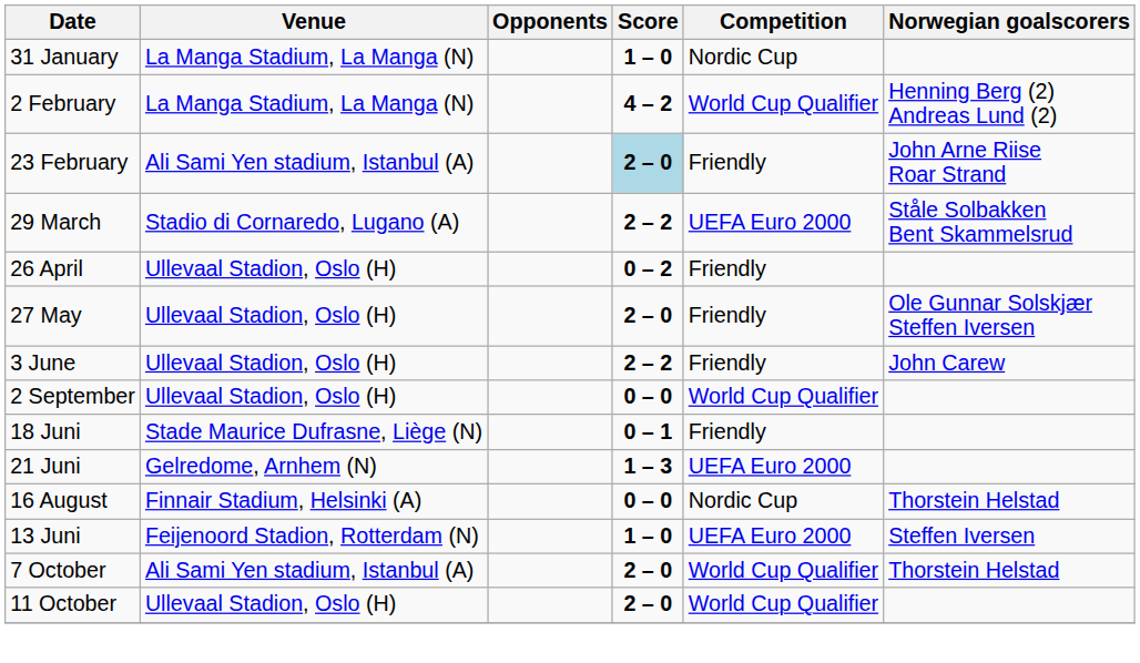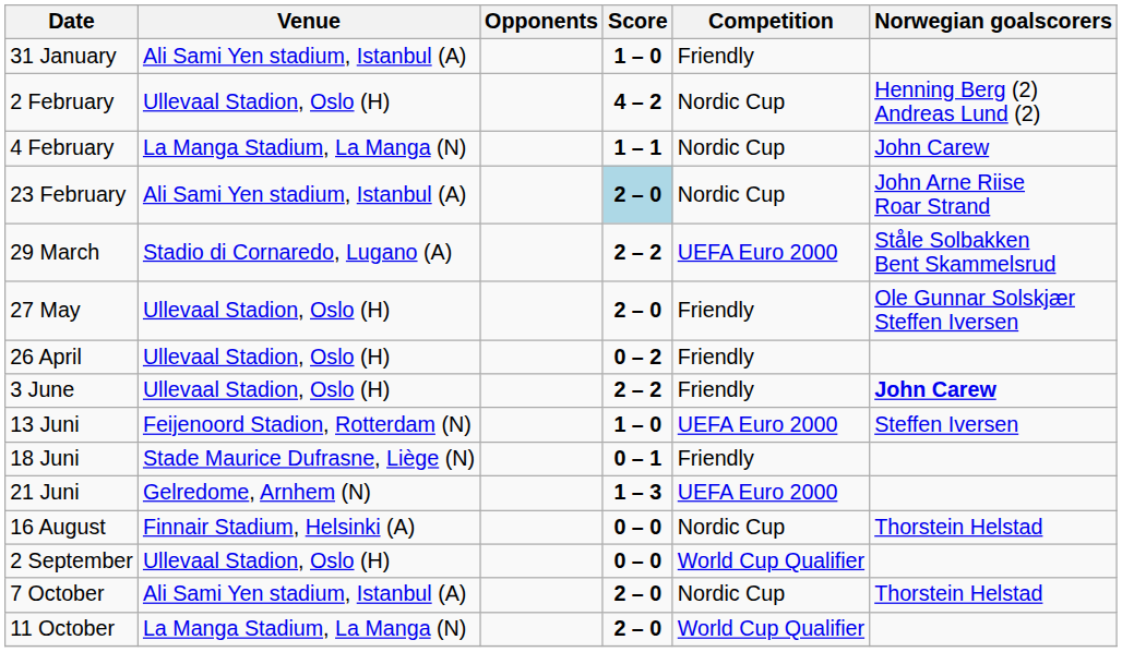 <table class="wikitable">
 <tr>
 <th>Date</th>
 <th>Venue</th>
 <th>Opponents</th>
 <th>Score</th>
 <th>Competition</th>
 <th>Norwegian goalscorers</th>
 </tr>
 <tr>
 <td>31 January</td>
-<td><a href='#'>La Manga Stadium</a>, <a href='#'>La Manga</a> (N)</td>
+<td><a href='#'>Ali Sami Yen stadium</a>, <a href='#'>Istanbul</a> (A)</td>
 <td></td>
 <td align=center><strong>1 – 0</strong><br></td>
-<td>Nordic Cup</td>
+<td>Friendly</td>
 <td></td>
 </tr>
 <tr>
 <td>2 February</td>
+<td><a href='#'>Ullevaal Stadion</a>, <a href='#'>Oslo</a> (H)</td>
+<td></td>
+<td align=center><strong>4 – 2</strong></td>
+<td>Nordic Cup</td>
+<td><a href='#'>Henning Berg</a> (2)<br><a href='#'>Andreas Lund</a> (2)</td>
+</tr>
+<tr>
+<td>4 February</td>
 <td><a href='#'>La Manga Stadium</a>, <a href='#'>La Manga</a> (N)</td>
 <td></td>
-<td align=center><strong>4 – 2</strong></td>
-<td><a href='#'>World Cup Qualifier</a></td>
-<td><a href='#'>Henning Berg</a> (2)<br><a href='#'>Andreas Lund</a> (2)</td>
+<td align=center><strong>1 – 1</strong></td>
+<td>Nordic Cup</td>
+<td><a href='#'>John Carew</a></td>
 </tr>
 <tr>
 <td>23 February</td>
 <td><a href='#'>Ali Sami Yen stadium</a>, <a href='#'>Istanbul</a> (A)</td>
 <td></td>
 <td align=center style="background: lightblue;"><strong>2 – 0</strong></td>
-<td>Friendly</td>
+<td>Nordic Cup</td>
 <td><a href='#'>John Arne Riise</a><br><a href='#'>Roar Strand</a></td>
 </tr>
 <tr>
 <td>29 March</td>
 <td><a href='#'>Stadio di Cornaredo</a>, <a href='#'>Lugano</a> (A)</td>
 <td></td>
 <td align=center><strong>2 – 2</strong></td>
 <td><a href='#'>UEFA Euro 2000</a></td>
 <td><a href='#'>Ståle Solbakken</a><br><a href='#'>Bent Skammelsrud</a></td>
 </tr>
 <tr>
+<td>27 May</td>
+<td><a href='#'>Ullevaal Stadion</a>, <a href='#'>Oslo</a> (H)</td>
+<td></td>
+<td align=center><strong>2 – 0</strong></td>
+<td>Friendly</td>
+<td><a href='#'>Ole Gunnar Solskjær</a><br><a href='#'>Steffen Iversen</a></td>
+</tr>
+<tr>
 <td>26 April</td>
 <td><a href='#'>Ullevaal Stadion</a>, <a href='#'>Oslo</a> (H)</td>
 <td></td>
 <td align=center><strong>0 – 2</strong></td>
 <td>Friendly</td>
 <td></td>
 </tr>
 <tr>
-<td>27 May</td>
-<td><a href='#'>Ullevaal Stadion</a>, <a href='#'>Oslo</a> (H)</td>
-<td></td>
-<td align=center><strong>2 – 0</strong></td>
-<td>Friendly</td>
-<td><a href='#'>Ole Gunnar Solskjær</a><br><a href='#'>Steffen Iversen</a></td>
-</tr>
-<tr>
 <td>3 June</td>
 <td><a href='#'>Ullevaal Stadion</a>, <a href='#'>Oslo</a> (H)</td>
 <td></td>
 <td align=center><strong>2 – 2</strong></td>
 <td>Friendly</td>
-<td><a href='#'>John Carew</a></td>
+<td><strong><a href='#'>John Carew</a></strong></td>
 </tr>
 <tr>
-<td>2 September</td>
-<td><a href='#'>Ullevaal Stadion</a>, <a href='#'>Oslo</a> (H)</td>
+<td>13 Juni</td>
+<td><a href='#'>Feijenoord Stadion</a>, <a href='#'>Rotterdam</a> (N)</td>
 <td></td>
-<td align=center><strong>0 – 0</strong><br></td>
-<td><a href='#'>World Cup Qualifier</a></td>
-<td></td>
+<td align=center><strong>1 – 0</strong><br></td>
+<td><a href='#'>UEFA Euro 2000</a></td>
+<td><a href='#'>Steffen Iversen</a></td>
 </tr>
 <tr>
 <td>18 Juni</td>
 <td><a href='#'>Stade Maurice Dufrasne</a>, <a href='#'>Liège</a> (N)</td>
 <td></td>
 <td align=center><strong>0 – 1</strong><br></td>
 <td>Friendly</td>
 <td></td>
 </tr>
 <tr>
 <td>21 Juni</td>
 <td><a href='#'>Gelredome</a>, <a href='#'>Arnhem</a> (N)</td>
 <td></td>
 <td align=center><strong>1 – 3</strong></td>
 <td><a href='#'>UEFA Euro 2000</a></td>
 <td></td>
 </tr>
 <tr>
 <td>16 August</td>
 <td><a href='#'>Finnair Stadium</a>, <a href='#'>Helsinki</a> (A)</td>
 <td></td>
 <td align=center><strong>0 – 0</strong><br></td>
 <td>Nordic Cup</td>
 <td><a href='#'>Thorstein Helstad</a></td>
 </tr>
 <tr>
-<td>13 Juni</td>
-<td><a href='#'>Feijenoord Stadion</a>, <a href='#'>Rotterdam</a> (N)</td>
+<td>2 September</td>
+<td><a href='#'>Ullevaal Stadion</a>, <a href='#'>Oslo</a> (H)</td>
 <td></td>
-<td align=center><strong>1 – 0</strong><br></td>
-<td><a href='#'>UEFA Euro 2000</a></td>
-<td><a href='#'>Steffen Iversen</a></td>
+<td align=center><strong>0 – 0</strong><br></td>
+<td><a href='#'>World Cup Qualifier</a></td>
+<td></td>
 </tr>
 <tr>
 <td>7 October</td>
 <td><a href='#'>Ali Sami Yen stadium</a>, <a href='#'>Istanbul</a> (A)</td>
 <td></td>
 <td align=center><strong>2 – 0</strong></td>
-<td><a href='#'>World Cup Qualifier</a></td>
+<td>Nordic Cup</td>
 <td><a href='#'>Thorstein Helstad</a></td>
 </tr>
 <tr>
 <td>11 October</td>
-<td><a href='#'>Ullevaal Stadion</a>, <a href='#'>Oslo</a> (H)</td>
+<td><a href='#'>La Manga Stadium</a>, <a href='#'>La Manga</a> (N)</td>
 <td></td>
 <td align=center><strong>2 – 0</strong></td>
 <td><a href='#'>World Cup Qualifier</a></td>
 <td></td>
 </tr>
 <tr>
 </tr>
 </table>
